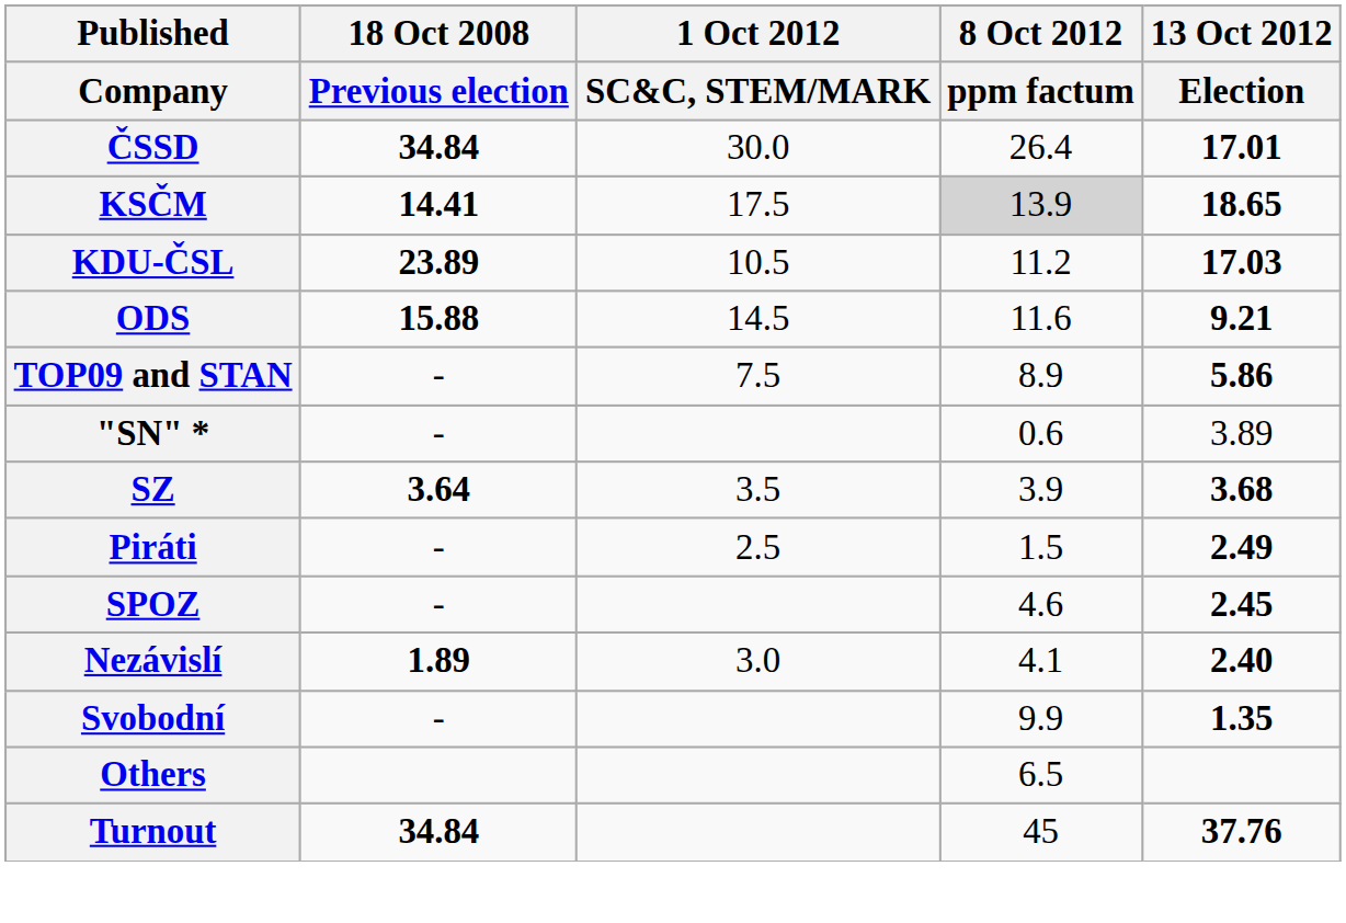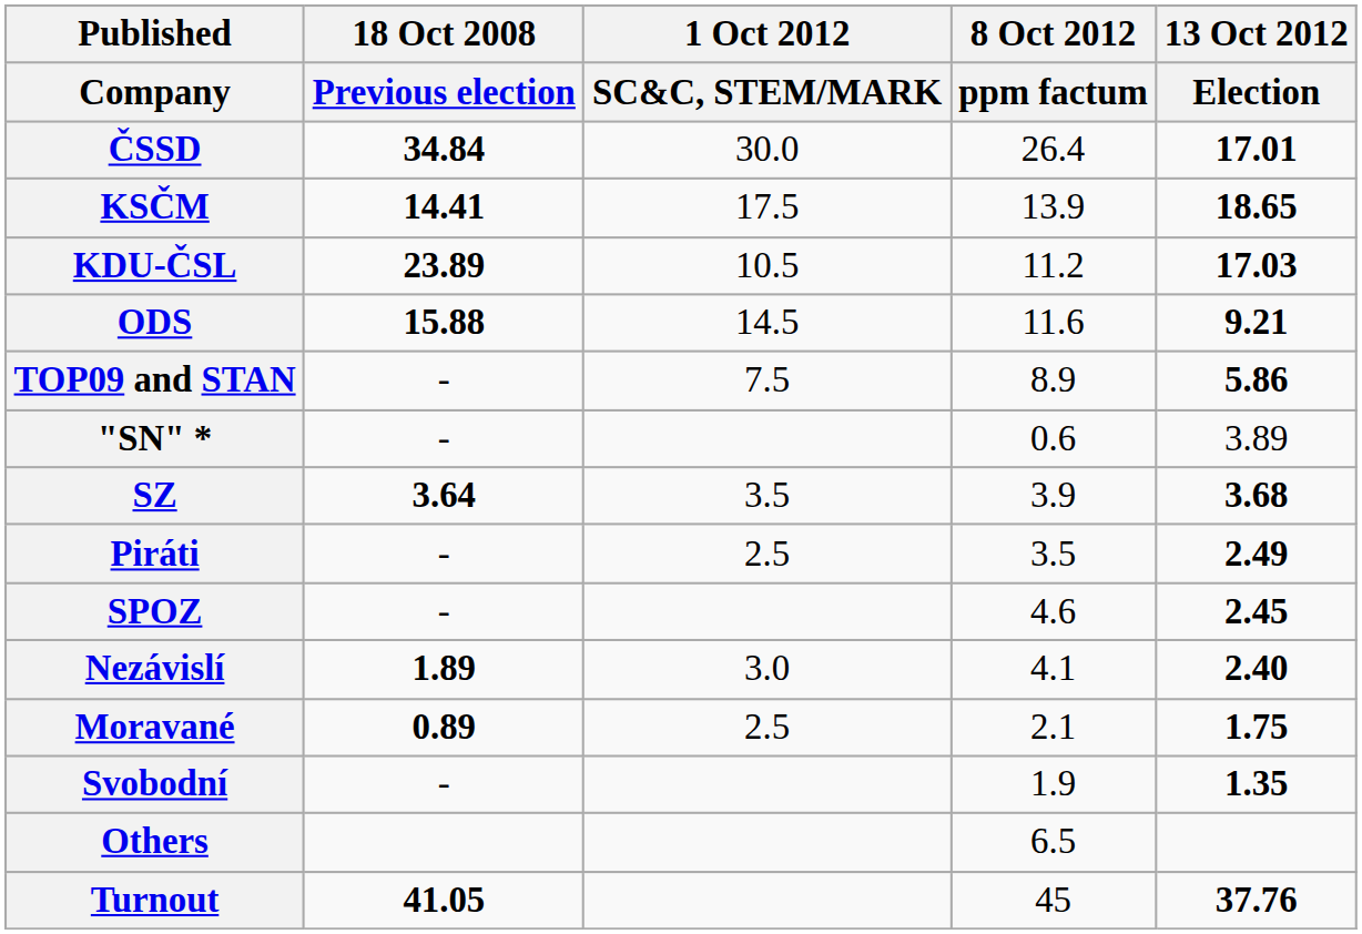 <table class="wikitable" style="text-align:center;">
 <tr>
 <th>Published</th>
 <th>18 Oct 2008 </th>
 <th>1 Oct 2012 </th>
 <th>8 Oct 2012 </th>
 <th>13 Oct 2012 </th>
 </tr>
 <tr>
 <th>Company</th>
 <th><a href='#'>Previous election</a></th>
 <th>SC&C, STEM/MARK</th>
 <th>ppm factum</th>
 <th>Election</th>
 </tr>
 <tr>
 <th><a href='#'>ČSSD</a></th>
 <td><strong>34.84</strong></td>
 <td>30.0</td>
 <td>26.4</td>
 <td><strong>17.01</strong></td>
 </tr>
 <tr>
 <th><a href='#'>KSČM</a></th>
 <td><strong>14.41</strong></td>
 <td>17.5</td>
-<td style="background: lightgrey;">13.9</td>
+<td>13.9</td>
 <td><strong>18.65</strong></td>
 </tr>
 <tr>
 <th><a href='#'>KDU-ČSL</a></th>
 <td><strong>23.89</strong></td>
 <td>10.5</td>
 <td>11.2</td>
 <td><strong>17.03</strong></td>
 </tr>
 <tr>
 <th><a href='#'>ODS</a></th>
 <td><strong>15.88</strong></td>
 <td>14.5</td>
 <td>11.6</td>
 <td><strong>9.21</strong></td>
 </tr>
 <tr>
 <th><a href='#'>TOP09</a> and <a href='#'>STAN</a></th>
 <td>-</td>
 <td>7.5</td>
 <td>8.9</td>
 <td><strong>5.86</strong></td>
 </tr>
 <tr>
 <th>"SN" *</th>
 <td>-</td>
 <td></td>
 <td>0.6</td>
 <td>3.89</td>
 </tr>
 <tr>
 <th><a href='#'>SZ</a></th>
 <td><strong>3.64</strong></td>
 <td>3.5</td>
 <td>3.9</td>
 <td><strong>3.68</strong></td>
 </tr>
 <tr>
 <th><a href='#'>Piráti</a></th>
 <td>-</td>
 <td>2.5</td>
-<td>1.5</td>
+<td>3.5</td>
 <td><strong>2.49</strong></td>
 </tr>
 <tr>
 <th><a href='#'>SPOZ</a></th>
 <td>-</td>
 <td></td>
 <td>4.6</td>
 <td><strong>2.45</strong></td>
 </tr>
 <tr>
 <th><a href='#'>Nezávislí</a></th>
 <td><strong>1.89</strong></td>
 <td>3.0</td>
 <td>4.1</td>
 <td><strong>2.40</strong></td>
 </tr>
 <tr>
+<th><a href='#'>Moravané</a></th>
+<td><strong>0.89</strong></td>
+<td>2.5</td>
+<td>2.1</td>
+<td><strong>1.75</strong></td>
+</tr>
+<tr>
 <th><a href='#'>Svobodní</a></th>
 <td>-</td>
 <td></td>
-<td>9.9</td>
+<td>1.9</td>
 <td><strong>1.35</strong></td>
 </tr>
 <tr>
 <th><a href='#'>Others</a></th>
 <td></td>
 <td></td>
 <td>6.5</td>
 </tr>
 <tr>
 <th><a href='#'>Turnout</a></th>
-<td><strong>34.84</strong></td>
+<td><strong>41.05</strong></td>
 <td></td>
 <td>45</td>
 <td><strong>37.76</strong></td>
 </tr>
 </table>
